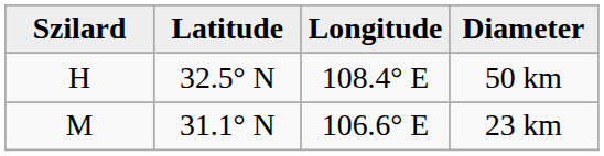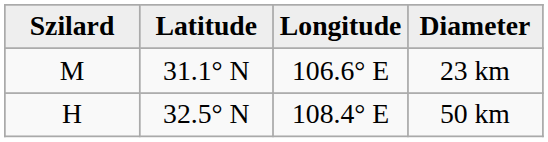 <table class="wikitable">
 <tr>
 <th width="25%" style="background:#eeeeee;">Szilard</th>
 <th width="25%" style="background:#eeeeee;">Latitude</th>
 <th width="25%" style="background:#eeeeee;">Longitude</th>
 <th width="25%" style="background:#eeeeee;">Diameter</th>
 </tr>
 <tr>
+<td align="center">M</td>
+<td align="center">31.1° N</td>
+<td align="center">106.6° E</td>
+<td align="center">23 km</td>
+</tr>
+<tr>
 <td align="center">H</td>
 <td align="center">32.5° N</td>
 <td align="center">108.4° E</td>
 <td align="center">50 km</td>
 </tr>
-<tr>
-<td align="center">M</td>
-<td align="center">31.1° N</td>
-<td align="center">106.6° E</td>
-<td align="center">23 km</td>
-</tr>
 </table>
